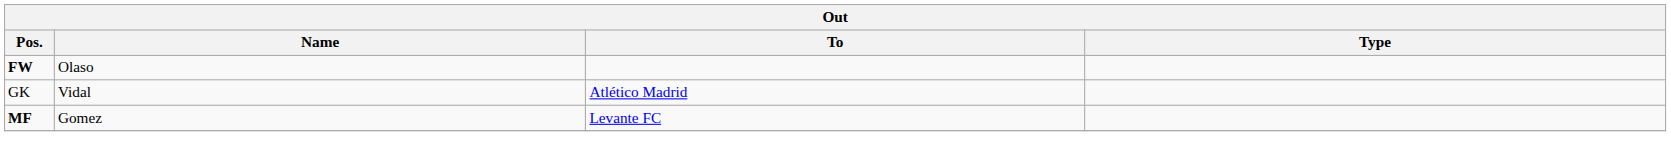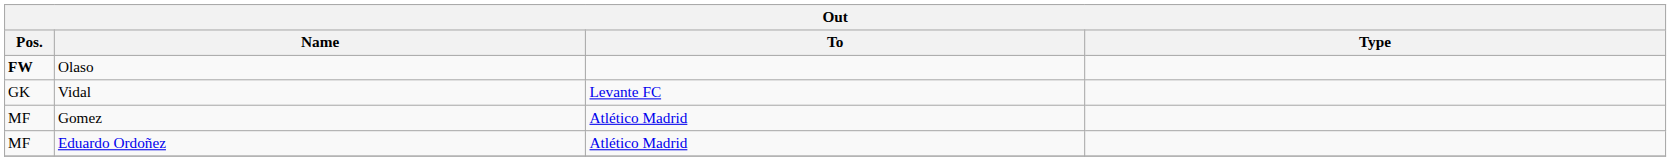 <table class="wikitable" style="font-size:90%;width:99%;">
 <tr>
 <th colspan="4">Out</th>
 </tr>
 <tr>
 <th width=3%>Pos.</th>
 <th width=32%>Name</th>
 <th width=30%>To</th>
 <th width=35%>Type</th>
 </tr>
 <tr>
 <td><strong>FW</strong></td>
 <td>Olaso</td>
 <td></td>
 <td></td>
 </tr>
 <tr>
 <td>GK</td>
 <td>Vidal</td>
+<td><a href='#'>Levante FC</a></td>
+<td></td>
+</tr>
+<tr>
+<td>MF</td>
+<td>Gomez</td>
 <td><a href='#'>Atlético Madrid</a></td>
 <td></td>
 </tr>
 <tr>
-<td><strong>MF</strong></td>
-<td>Gomez</td>
-<td><a href='#'>Levante FC</a></td>
+<td>MF</td>
+<td><a href='#'>Eduardo Ordoñez</a></td>
+<td><a href='#'>Atlético Madrid</a></td>
 <td></td>
 </tr>
 <tr>
 </tr>
 </table>
